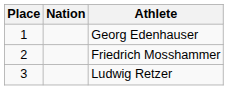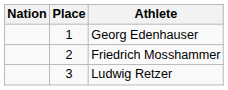 <table class='wikitable'>
 <tr bgcolor='#efefef'>
+<th>Nation</th>
 <th>Place</th>
-<th>Nation</th>
 <th>Athlete</th>
 </tr>
 <tr>
+<td></td>
 <td align=center>1</td>
-<td></td>
 <td>Georg Edenhauser</td>
 </tr>
 <tr>
+<td></td>
 <td align=center>2</td>
-<td></td>
 <td>Friedrich Mosshammer</td>
 </tr>
 <tr>
+<td></td>
 <td align=center>3</td>
-<td></td>
 <td>Ludwig Retzer</td>
 </tr>
 </table>
